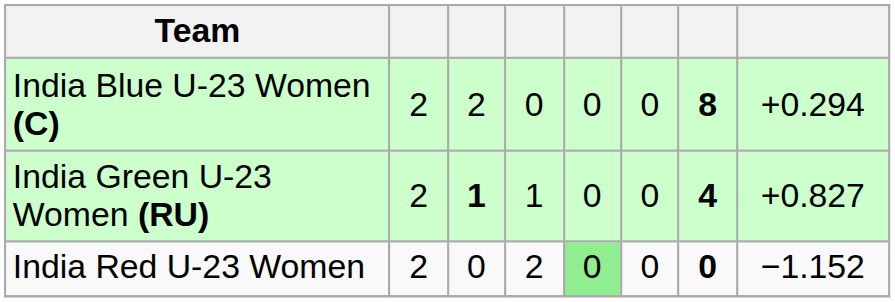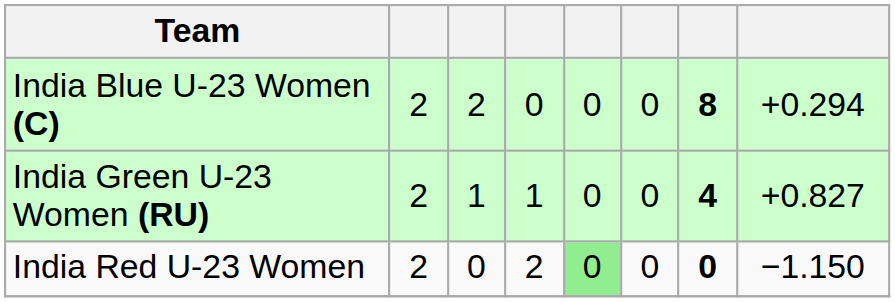 <table class="wikitable" style="text-align:center">
 <tr>
 <th style="width:175px;">Team</th>
 <th style="width:20px;"></th>
 <th style="width:20px;"></th>
 <th style="width:20px;"></th>
 <th style="width:20px;"></th>
 <th style="width:20px;"></th>
 <th style="width:20px;"></th>
 <th style="width:65px;"></th>
 </tr>
 <tr style="background:#cfc;">
 <td style="text-align:left">India Blue U-23 Women <strong>(C)</strong></td>
 <td>2</td>
 <td>2</td>
 <td>0</td>
 <td>0</td>
 <td>0</td>
 <td><strong>8</strong></td>
 <td>+0.294</td>
 </tr>
 <tr style="background:#cfc;">
 <td style="text-align:left">India Green U-23 Women <strong>(RU)</strong></td>
 <td>2</td>
-<td><strong>1</strong></td>
+<td>1</td>
 <td>1</td>
 <td>0</td>
 <td>0</td>
 <td><strong>4</strong></td>
 <td>+0.827</td>
 </tr>
 <tr>
 <td style="text-align:left">India Red U-23 Women</td>
 <td>2</td>
 <td>0</td>
 <td>2</td>
 <td style="background: lightgreen;">0</td>
 <td>0</td>
 <td><strong>0</strong></td>
-<td>−1.152</td>
+<td>−1.150</td>
 </tr>
 <tr>
 </tr>
 </table>
